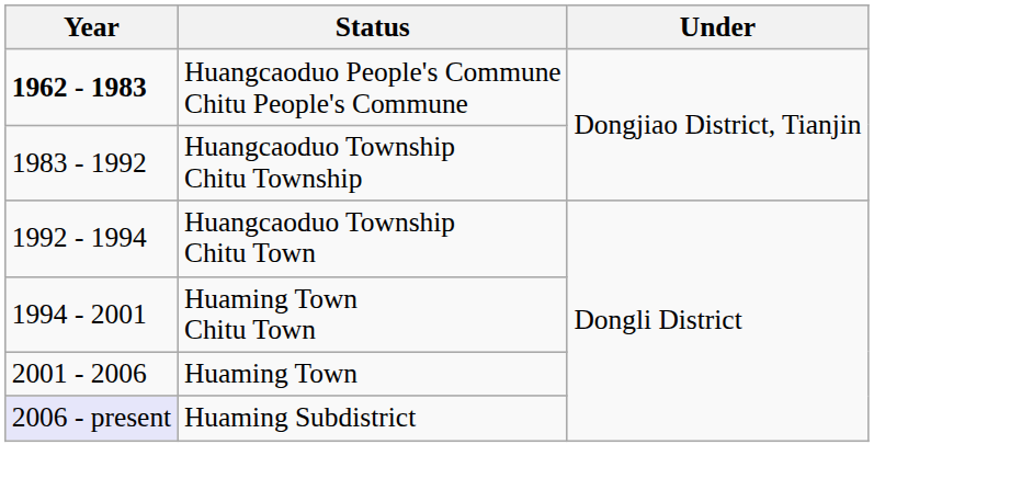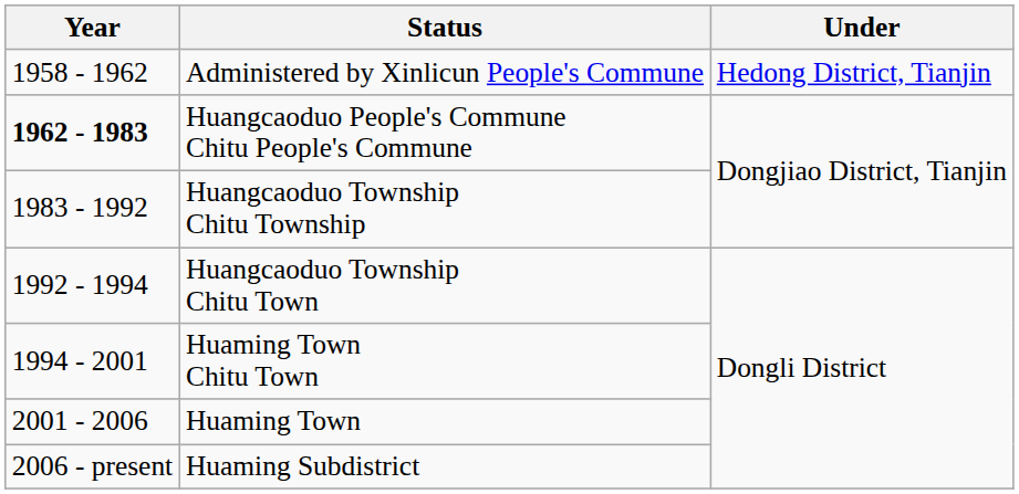 <table class="wikitable">
 <tr>
 <th>Year</th>
 <th>Status</th>
 <th>Under</th>
+</tr>
+<tr>
+<td>1958 - 1962</td>
+<td>Administered by Xinlicun <a href='#'>People's Commune</a></td>
+<td><a href='#'>Hedong District, Tianjin</a></td>
 </tr>
 <tr>
 <td><strong>1962 - 1983</strong></td>
 <td>Huangcaoduo People's Commune<br>Chitu People's Commune</td>
 <td rowspan="2">Dongjiao District, Tianjin</td>
 </tr>
 <tr>
 <td>1983 - 1992</td>
 <td>Huangcaoduo Township<br>Chitu Township</td>
 </tr>
 <tr>
 <td>1992 - 1994</td>
 <td>Huangcaoduo Township<br>Chitu Town</td>
 <td rowspan="4">Dongli District</td>
 </tr>
 <tr>
 <td>1994 - 2001</td>
 <td>Huaming Town<br>Chitu Town</td>
 </tr>
 <tr>
 <td>2001 - 2006</td>
 <td>Huaming Town</td>
 </tr>
 <tr>
-<td style="background: lavender;">2006 - present</td>
+<td>2006 - present</td>
 <td>Huaming Subdistrict</td>
 </tr>
 </table>
